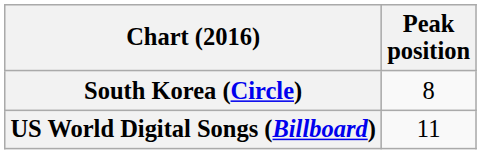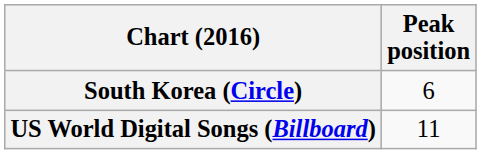 <table class="wikitable plainrowheaders" style="text-align:center">
 <tr>
 <th scope="col">Chart (2016)</th>
 <th scope="col">Peak<br>position</th>
 </tr>
 <tr>
 <th scope="row">South Korea (<a href='#'>Circle</a>)</th>
-<td>8</td>
+<td>6</td>
 </tr>
 <tr>
 <th scope="row">US World Digital Songs (<a href='#'><em>Billboard</em></a>)</th>
 <td>11</td>
 </tr>
 </table>
